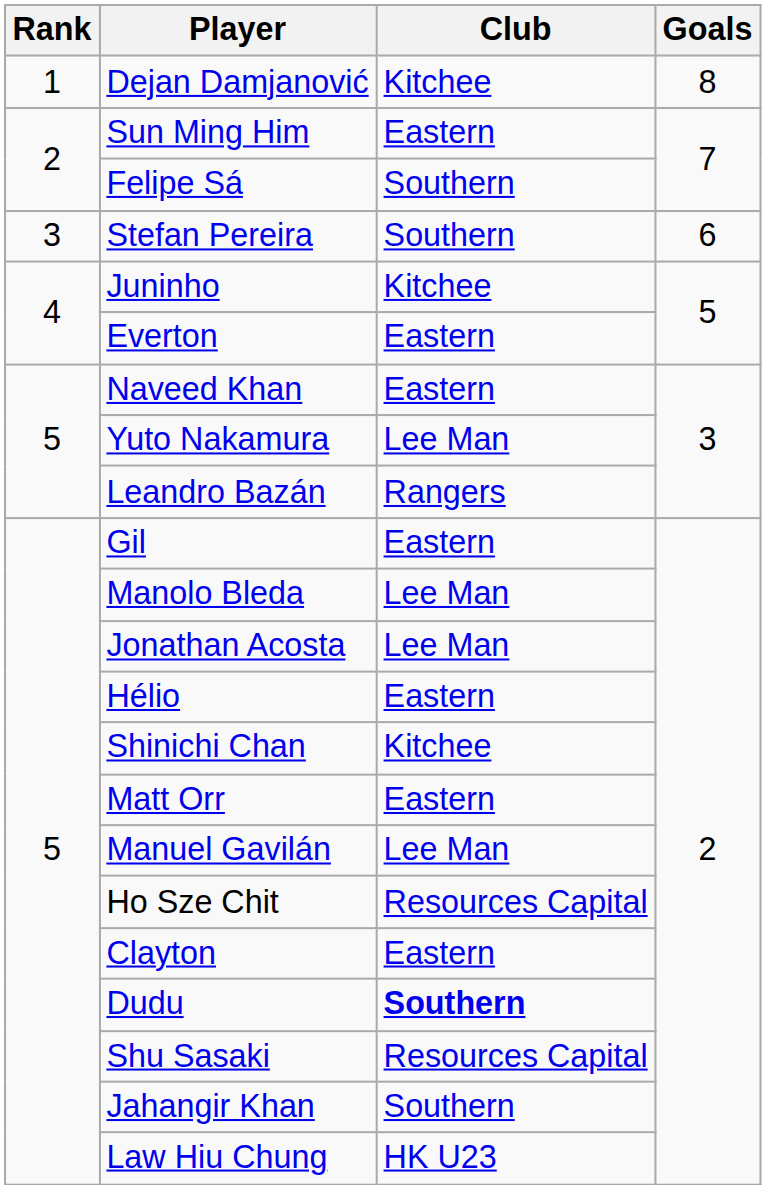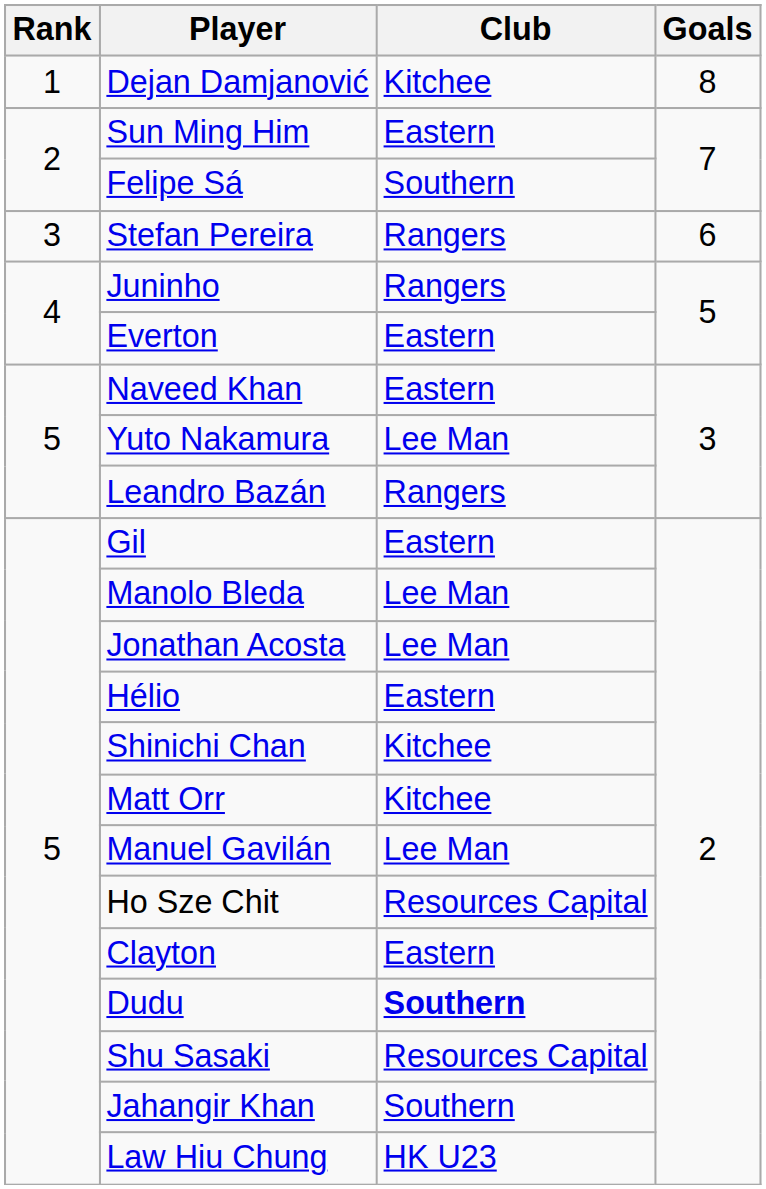 <table class="wikitable" style="text-align:center">
 <tr>
 <th>Rank</th>
 <th>Player</th>
 <th>Club</th>
 <th>Goals</th>
 </tr>
 <tr>
 <td rowspan="1">1</td>
 <td align="left"> <a href='#'>Dejan Damjanović</a></td>
 <td align="left"><a href='#'>Kitchee</a></td>
 <td rowspan="1">8</td>
 </tr>
 <tr>
 <td rowspan="2">2</td>
 <td align="left"> <a href='#'>Sun Ming Him</a></td>
 <td align="left"><a href='#'>Eastern</a></td>
 <td rowspan="2">7</td>
 </tr>
 <tr>
 <td align="left"> <a href='#'>Felipe Sá</a></td>
 <td align="left"><a href='#'>Southern</a></td>
 </tr>
 <tr>
 <td rowspan="1">3</td>
 <td align="left"> <a href='#'>Stefan Pereira</a></td>
-<td align="left"><a href='#'>Southern</a></td>
+<td align="left"><a href='#'>Rangers</a></td>
 <td rowspan="1">6</td>
 </tr>
 <tr>
 <td rowspan="2">4</td>
 <td align="left"> <a href='#'>Juninho</a></td>
-<td align="left"><a href='#'>Kitchee</a></td>
+<td align="left"><a href='#'>Rangers</a></td>
 <td rowspan="2">5</td>
 </tr>
 <tr>
 <td align="left"> <a href='#'>Everton</a></td>
 <td align="left"><a href='#'>Eastern</a></td>
 </tr>
 <tr>
 <td rowspan="3">5</td>
 <td align="left"> <a href='#'>Naveed Khan</a></td>
 <td align="left"><a href='#'>Eastern</a></td>
 <td rowspan="3">3</td>
 </tr>
 <tr>
 <td align="left"> <a href='#'>Yuto Nakamura</a></td>
 <td align="left"><a href='#'>Lee Man</a></td>
 </tr>
 <tr>
 <td align="left"> <a href='#'>Leandro Bazán</a></td>
 <td align="left"><a href='#'>Rangers</a></td>
 </tr>
 <tr>
 <td rowspan="13">5</td>
 <td align="left"> <a href='#'>Gil</a></td>
 <td align="left"><a href='#'>Eastern</a></td>
 <td rowspan="13">2</td>
 </tr>
 <tr>
 <td align="left"> <a href='#'>Manolo Bleda</a></td>
 <td align="left"><a href='#'>Lee Man</a></td>
 </tr>
 <tr>
 <td align="left"> <a href='#'>Jonathan Acosta</a></td>
 <td align="left"><a href='#'>Lee Man</a></td>
 </tr>
 <tr>
 <td align="left"> <a href='#'>Hélio</a></td>
 <td align="left"><a href='#'>Eastern</a></td>
 </tr>
 <tr>
 <td align="left"> <a href='#'>Shinichi Chan</a></td>
 <td align="left"><a href='#'>Kitchee</a></td>
 </tr>
 <tr>
 <td align="left"> <a href='#'>Matt Orr</a></td>
-<td align="left"><a href='#'>Eastern</a></td>
+<td align="left"><a href='#'>Kitchee</a></td>
 </tr>
 <tr>
 <td align="left"> <a href='#'>Manuel Gavilán</a></td>
 <td align="left"><a href='#'>Lee Man</a></td>
 </tr>
 <tr>
 <td align="left"> Ho Sze Chit</td>
 <td align="left"><a href='#'>Resources Capital</a></td>
 </tr>
 <tr>
 <td align="left"> <a href='#'>Clayton</a></td>
 <td align="left"><a href='#'>Eastern</a></td>
 </tr>
 <tr>
 <td align="left"> <a href='#'>Dudu</a></td>
 <td align="left"><strong><a href='#'>Southern</a></strong></td>
 </tr>
 <tr>
 <td align="left"> <a href='#'>Shu Sasaki</a></td>
 <td align="left"><a href='#'>Resources Capital</a></td>
 </tr>
 <tr>
 <td align="left"> <a href='#'>Jahangir Khan</a></td>
 <td align="left"><a href='#'>Southern</a></td>
 </tr>
 <tr>
 <td align="left"> <a href='#'>Law Hiu Chung</a></td>
 <td align="left"><a href='#'>HK U23</a></td>
 </tr>
 </table>
